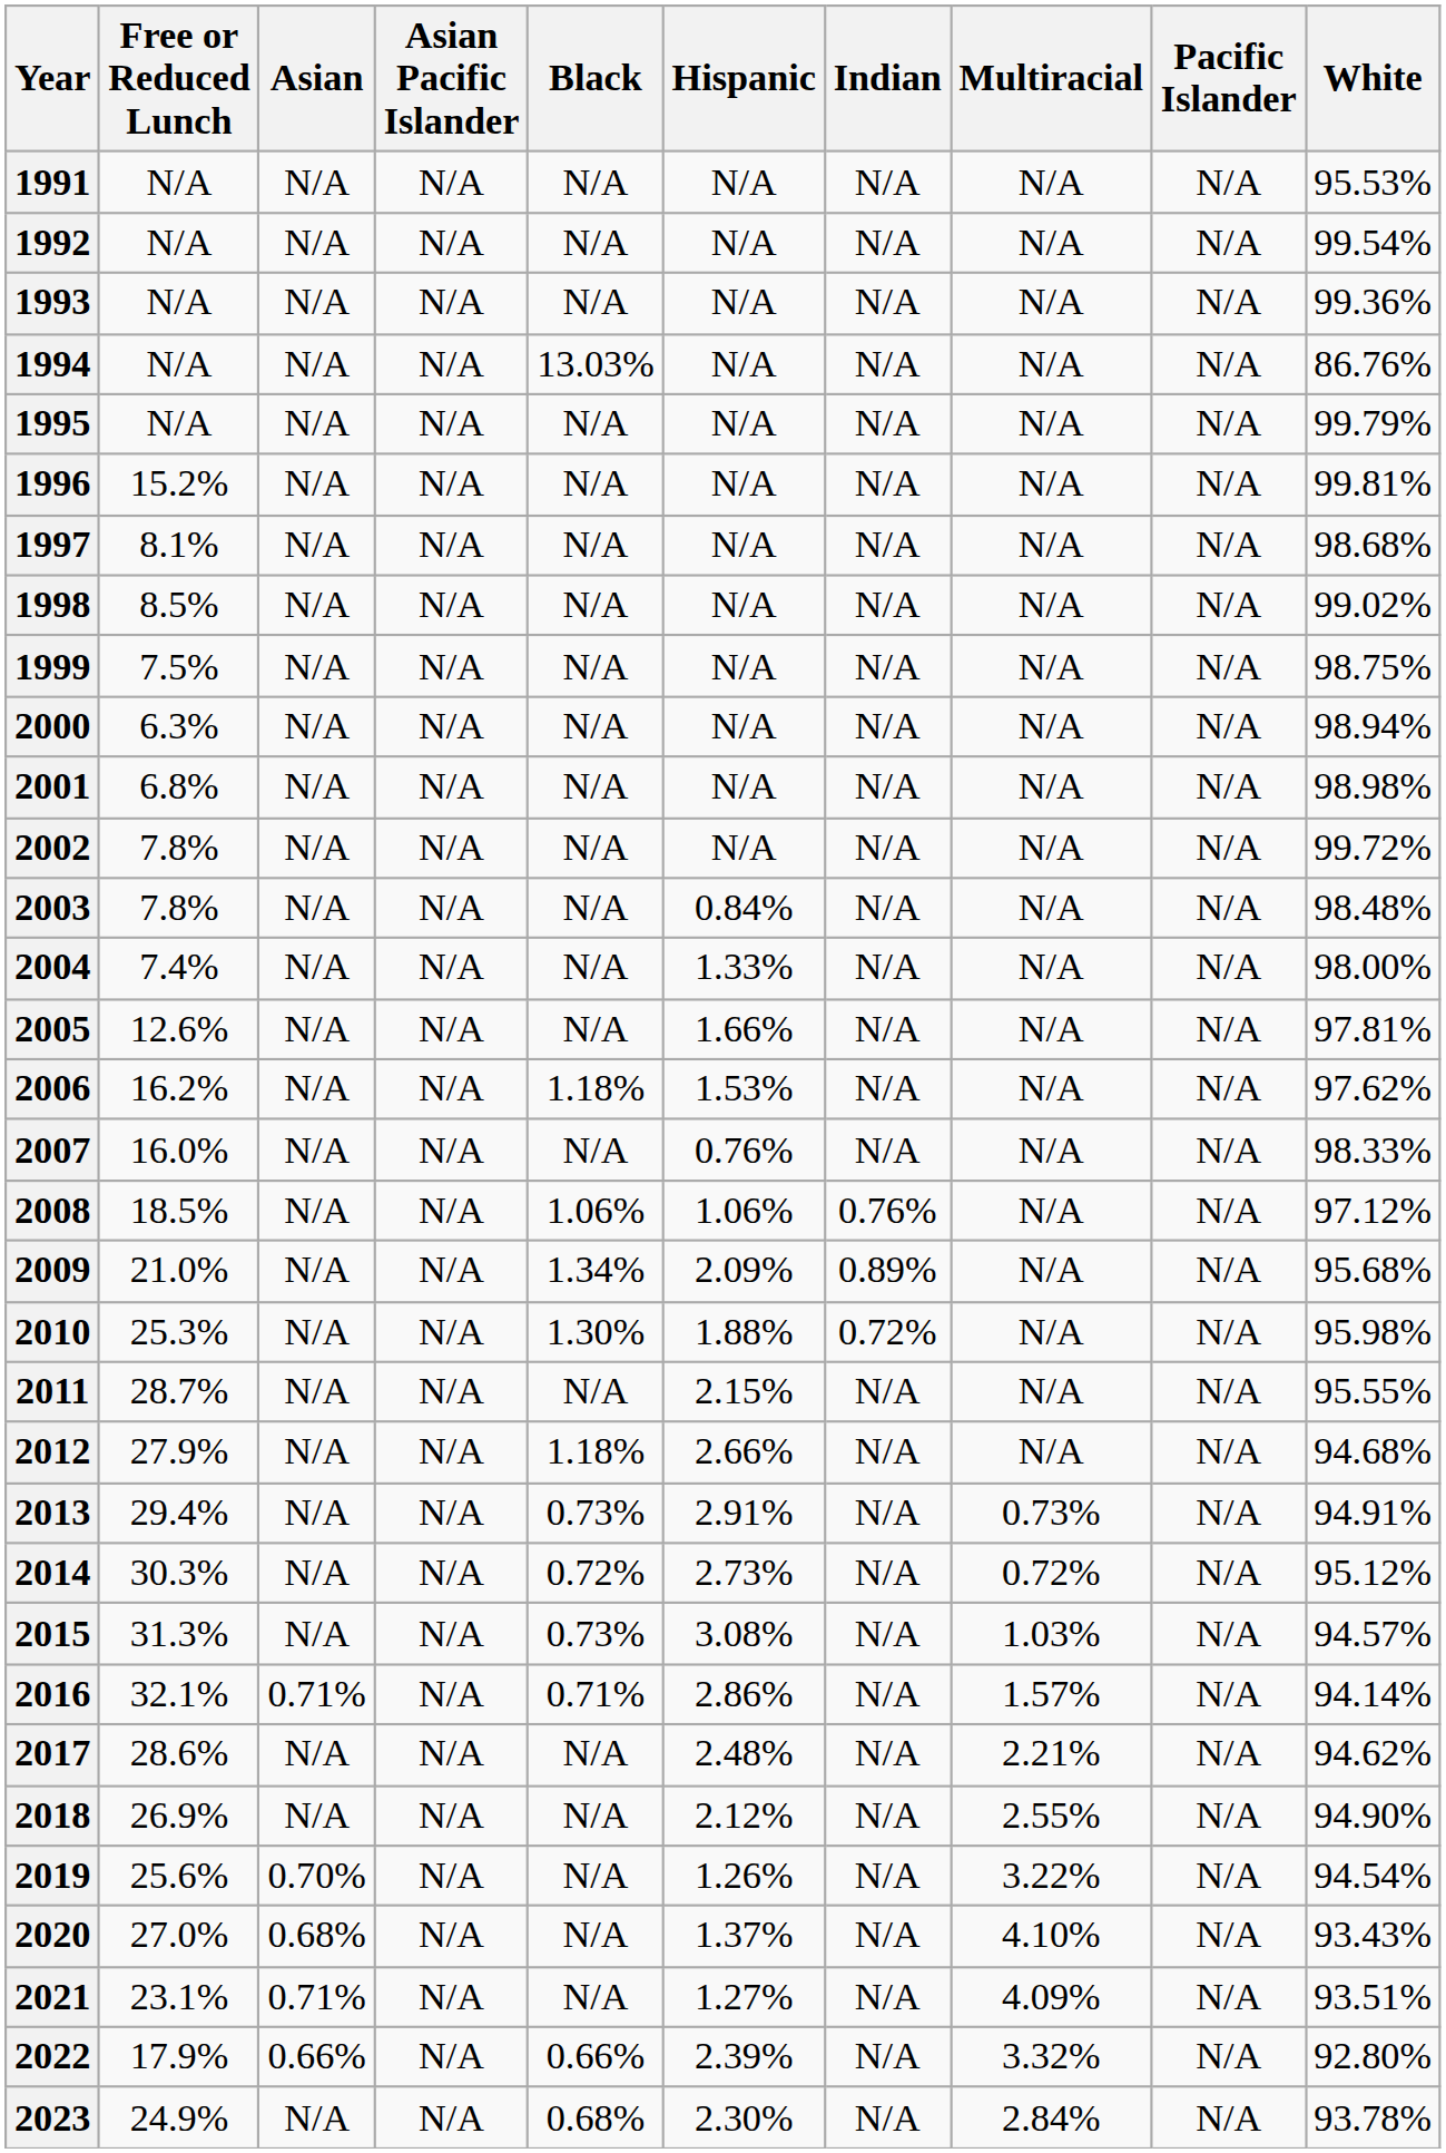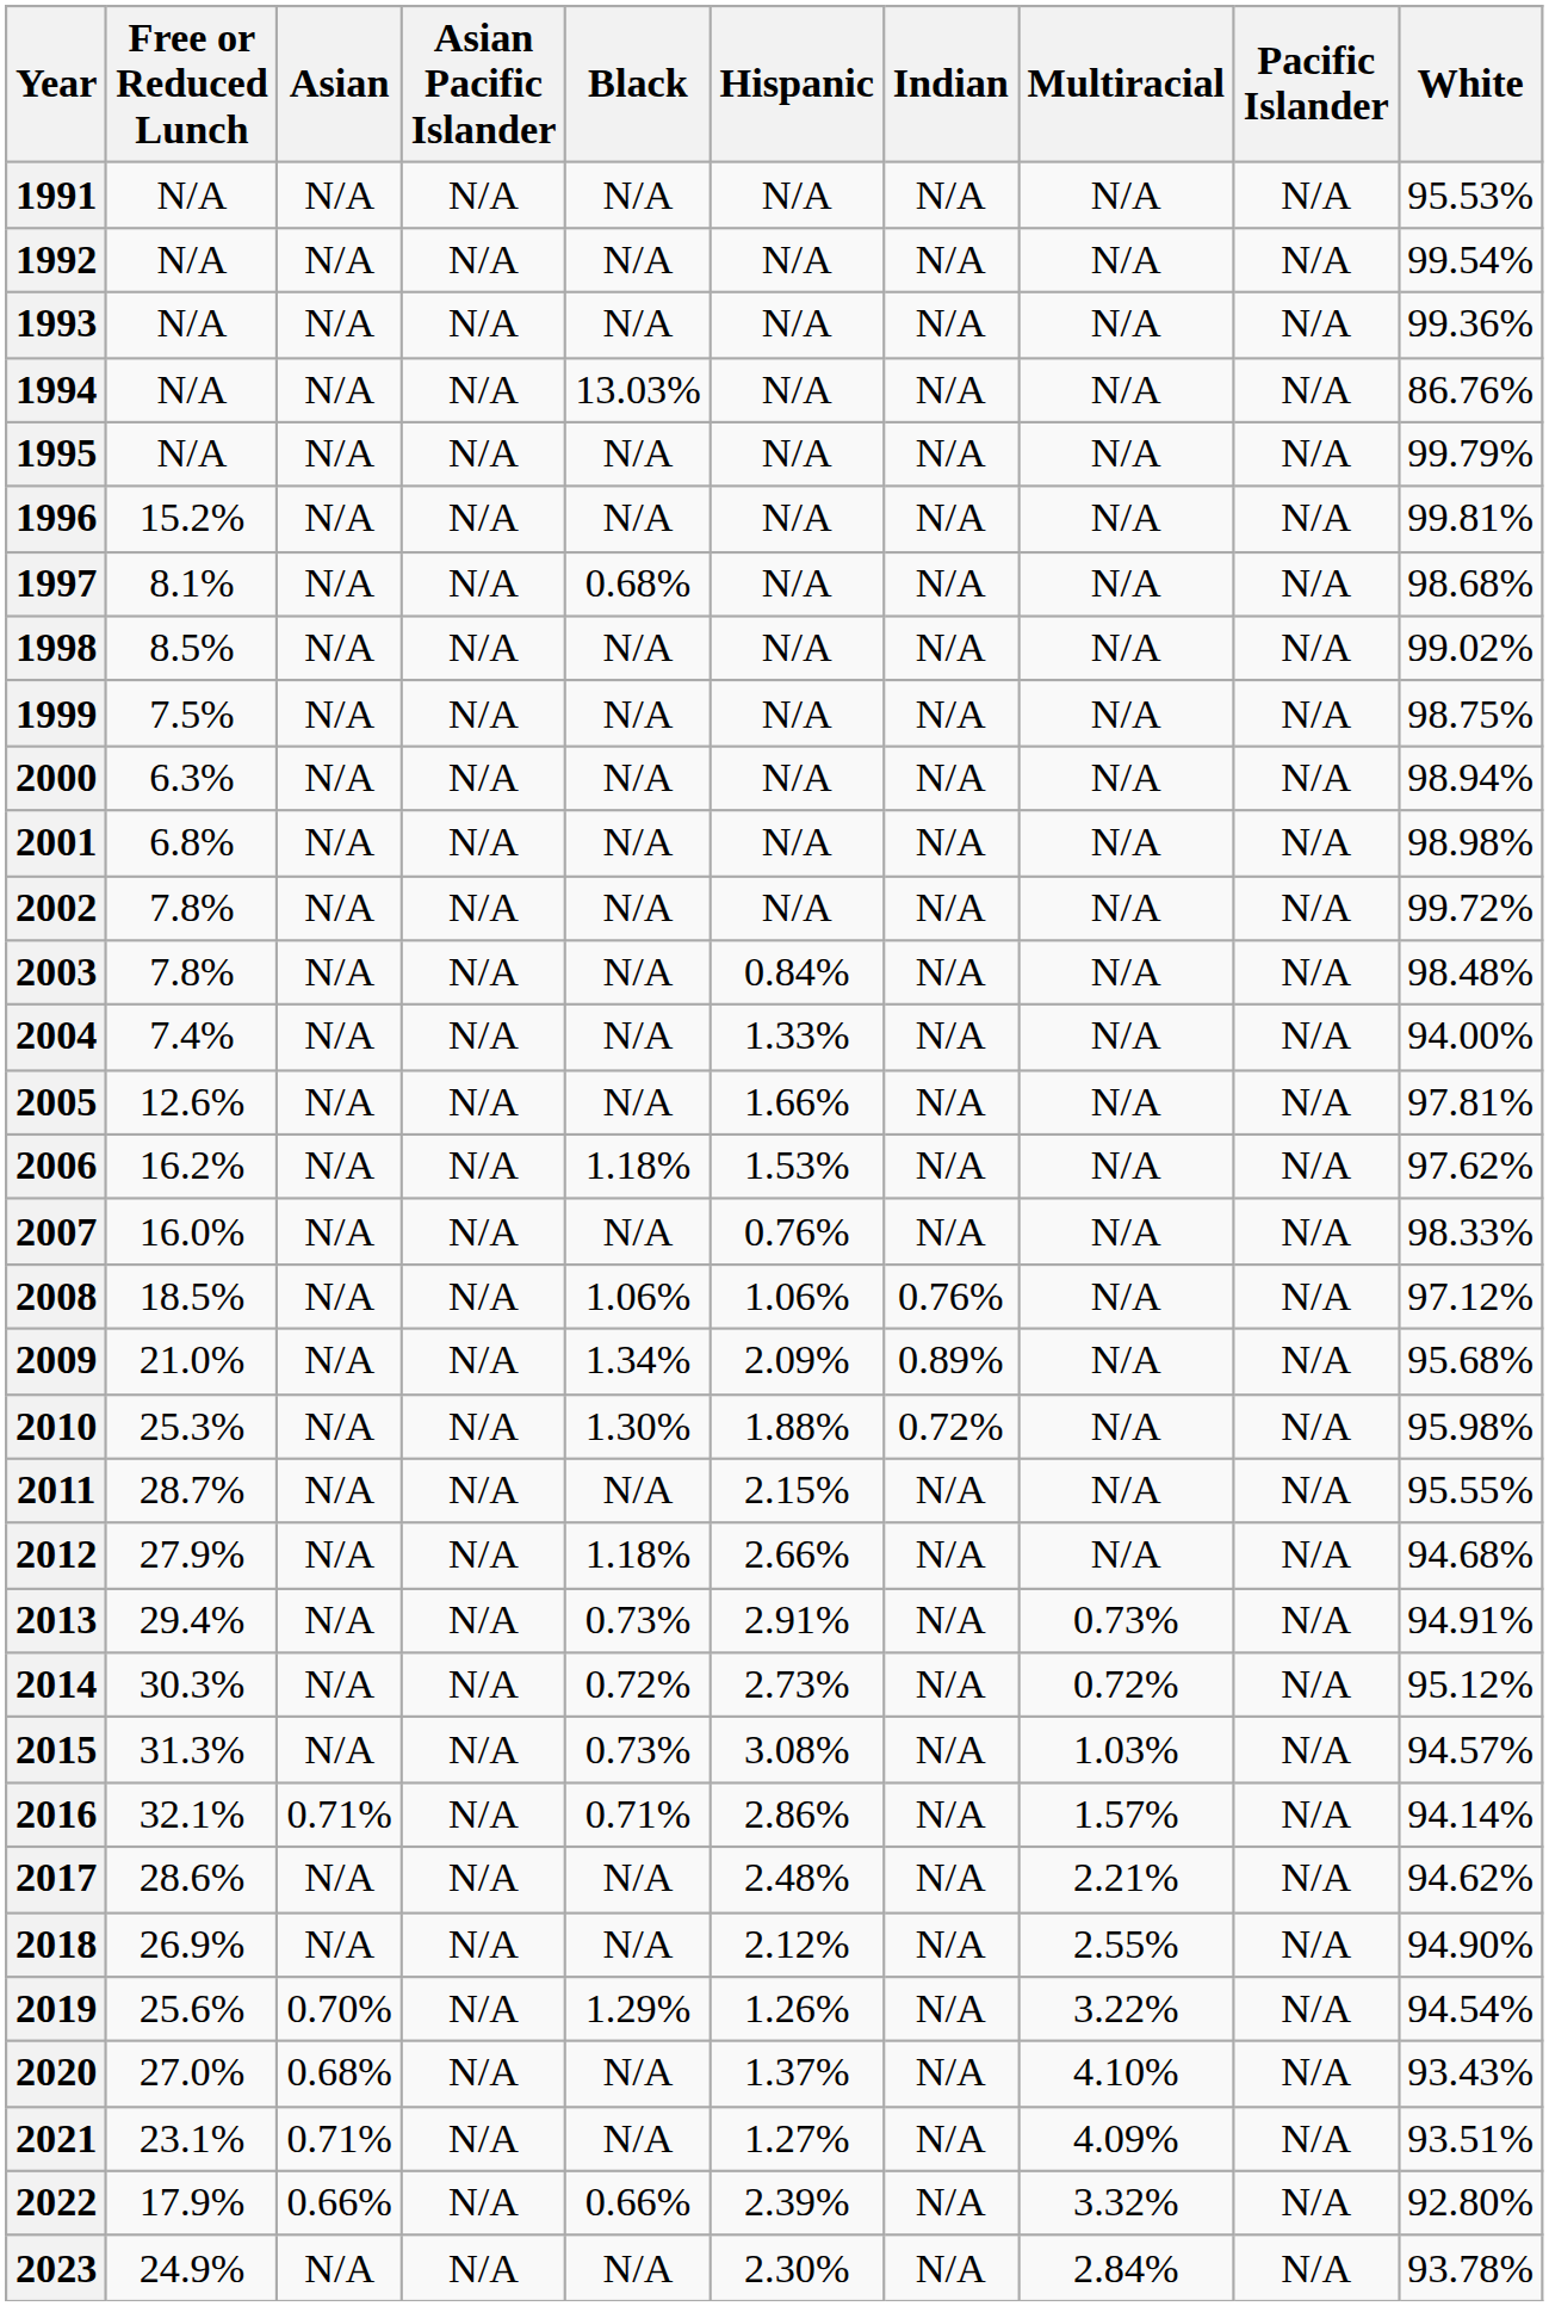 <table class="wikitable sortable mw-collapsible mw-collapsed" style="text-align: center; width: 60%;">
 <tr style="text-align: center;">
 <th scope=col>Year</th>
 <th scope=col>Free or Reduced Lunch</th>
 <th scope=col>Asian</th>
 <th scope=col>Asian Pacific Islander </th>
 <th scope=col>Black</th>
 <th scope=col>Hispanic</th>
 <th scope=col>Indian</th>
 <th scope=col>Multiracial</th>
 <th scope=col>Pacific Islander</th>
 <th scope=col>White</th>
 </tr>
 <tr style="text-align: center;">
 <th scope=row>1991</th>
 <td>N/A</td>
 <td>N/A</td>
 <td>N/A</td>
 <td>N/A</td>
 <td>N/A</td>
 <td>N/A</td>
 <td>N/A</td>
 <td>N/A</td>
 <td>95.53%</td>
 </tr>
 <tr style="text-align: center;">
 <th scope=row>1992</th>
 <td>N/A</td>
 <td>N/A</td>
 <td>N/A</td>
 <td>N/A</td>
 <td>N/A</td>
 <td>N/A</td>
 <td>N/A</td>
 <td>N/A</td>
 <td>99.54%</td>
 </tr>
 <tr style="text-align: center;">
 <th scope=row>1993</th>
 <td>N/A</td>
 <td>N/A</td>
 <td>N/A</td>
 <td>N/A</td>
 <td>N/A</td>
 <td>N/A</td>
 <td>N/A</td>
 <td>N/A</td>
 <td>99.36%</td>
 </tr>
 <tr style="text-align: center;">
 <th scope=row>1994</th>
 <td>N/A</td>
 <td>N/A</td>
 <td>N/A</td>
 <td>13.03%</td>
 <td>N/A</td>
 <td>N/A</td>
 <td>N/A</td>
 <td>N/A</td>
 <td>86.76%</td>
 </tr>
 <tr style="text-align: center;">
 <th scope=row>1995</th>
 <td>N/A</td>
 <td>N/A</td>
 <td>N/A</td>
 <td>N/A</td>
 <td>N/A</td>
 <td>N/A</td>
 <td>N/A</td>
 <td>N/A</td>
 <td>99.79%</td>
 </tr>
 <tr style="text-align: center;">
 <th scope=row>1996</th>
 <td>15.2%</td>
 <td>N/A</td>
 <td>N/A</td>
 <td>N/A</td>
 <td>N/A</td>
 <td>N/A</td>
 <td>N/A</td>
 <td>N/A</td>
 <td>99.81%</td>
 </tr>
 <tr style="text-align: center;">
 <th scope=row>1997</th>
 <td>8.1%</td>
 <td>N/A</td>
 <td>N/A</td>
-<td>N/A</td>
+<td>0.68%</td>
 <td>N/A</td>
 <td>N/A</td>
 <td>N/A</td>
 <td>N/A</td>
 <td>98.68%</td>
 </tr>
 <tr style="text-align: center;">
 <th scope=row>1998</th>
 <td>8.5%</td>
 <td>N/A</td>
 <td>N/A</td>
 <td>N/A</td>
 <td>N/A</td>
 <td>N/A</td>
 <td>N/A</td>
 <td>N/A</td>
 <td>99.02%</td>
 </tr>
 <tr style="text-align: center;">
 <th scope=row>1999</th>
 <td>7.5%</td>
 <td>N/A</td>
 <td>N/A</td>
 <td>N/A</td>
 <td>N/A</td>
 <td>N/A</td>
 <td>N/A</td>
 <td>N/A</td>
 <td>98.75%</td>
 </tr>
 <tr style="text-align: center;">
 <th scope=row>2000</th>
 <td>6.3%</td>
 <td>N/A</td>
 <td>N/A</td>
 <td>N/A</td>
 <td>N/A</td>
 <td>N/A</td>
 <td>N/A</td>
 <td>N/A</td>
 <td>98.94%</td>
 </tr>
 <tr style="text-align: center;">
 <th scope=row>2001</th>
 <td>6.8%</td>
 <td>N/A</td>
 <td>N/A</td>
 <td>N/A</td>
 <td>N/A</td>
 <td>N/A</td>
 <td>N/A</td>
 <td>N/A</td>
 <td>98.98%</td>
 </tr>
 <tr style="text-align: center;">
 <th scope=row>2002</th>
 <td>7.8%</td>
 <td>N/A</td>
 <td>N/A</td>
 <td>N/A</td>
 <td>N/A</td>
 <td>N/A</td>
 <td>N/A</td>
 <td>N/A</td>
 <td>99.72%</td>
 </tr>
 <tr style="text-align: center;">
 <th scope=row>2003</th>
 <td>7.8%</td>
 <td>N/A</td>
 <td>N/A</td>
 <td>N/A</td>
 <td>0.84%</td>
 <td>N/A</td>
 <td>N/A</td>
 <td>N/A</td>
 <td>98.48%</td>
 </tr>
 <tr style="text-align: center;">
 <th scope=row>2004</th>
 <td>7.4%</td>
 <td>N/A</td>
 <td>N/A</td>
 <td>N/A</td>
 <td>1.33%</td>
 <td>N/A</td>
 <td>N/A</td>
 <td>N/A</td>
-<td>98.00%</td>
+<td>94.00%</td>
 </tr>
 <tr style="text-align: center;">
 <th scope=row>2005</th>
 <td>12.6%</td>
 <td>N/A</td>
 <td>N/A</td>
 <td>N/A</td>
 <td>1.66%</td>
 <td>N/A</td>
 <td>N/A</td>
 <td>N/A</td>
 <td>97.81%</td>
 </tr>
 <tr style="text-align: center;">
 <th scope=row>2006</th>
 <td>16.2%</td>
 <td>N/A</td>
 <td>N/A</td>
 <td>1.18%</td>
 <td>1.53%</td>
 <td>N/A</td>
 <td>N/A</td>
 <td>N/A</td>
 <td>97.62%</td>
 </tr>
 <tr style="text-align: center;">
 <th scope=row>2007</th>
 <td>16.0%</td>
 <td>N/A</td>
 <td>N/A</td>
 <td>N/A</td>
 <td>0.76%</td>
 <td>N/A</td>
 <td>N/A</td>
 <td>N/A</td>
 <td>98.33%</td>
 </tr>
 <tr style="text-align: center;">
 <th scope=row>2008</th>
 <td>18.5%</td>
 <td>N/A</td>
 <td>N/A</td>
 <td>1.06%</td>
 <td>1.06%</td>
 <td>0.76%</td>
 <td>N/A</td>
 <td>N/A</td>
 <td>97.12%</td>
 </tr>
 <tr style="text-align: center;">
 <th scope=row>2009</th>
 <td>21.0%</td>
 <td>N/A</td>
 <td>N/A</td>
 <td>1.34%</td>
 <td>2.09%</td>
 <td>0.89%</td>
 <td>N/A</td>
 <td>N/A</td>
 <td>95.68%</td>
 </tr>
 <tr style="text-align: center;">
 <th scope=row>2010</th>
 <td>25.3%</td>
 <td>N/A</td>
 <td>N/A</td>
 <td>1.30%</td>
 <td>1.88%</td>
 <td>0.72%</td>
 <td>N/A</td>
 <td>N/A</td>
 <td>95.98%</td>
 </tr>
 <tr style="text-align: center;">
 <th scope=row>2011</th>
 <td>28.7%</td>
 <td>N/A</td>
 <td>N/A</td>
 <td>N/A</td>
 <td>2.15%</td>
 <td>N/A</td>
 <td>N/A</td>
 <td>N/A</td>
 <td>95.55%</td>
 </tr>
 <tr style="text-align: center;">
 <th scope=row>2012</th>
 <td>27.9%</td>
 <td>N/A</td>
 <td>N/A</td>
 <td>1.18%</td>
 <td>2.66%</td>
 <td>N/A</td>
 <td>N/A</td>
 <td>N/A</td>
 <td>94.68%</td>
 </tr>
 <tr style="text-align: center;">
 <th scope=row>2013</th>
 <td>29.4%</td>
 <td>N/A</td>
 <td>N/A</td>
 <td>0.73%</td>
 <td>2.91%</td>
 <td>N/A</td>
 <td>0.73%</td>
 <td>N/A</td>
 <td>94.91%</td>
 </tr>
 <tr style="text-align: center;">
 <th scope=row>2014</th>
 <td>30.3%</td>
 <td>N/A</td>
 <td>N/A</td>
 <td>0.72%</td>
 <td>2.73%</td>
 <td>N/A</td>
 <td>0.72%</td>
 <td>N/A</td>
 <td>95.12%</td>
 </tr>
 <tr style="text-align: center;">
 <th scope=row>2015</th>
 <td>31.3%</td>
 <td>N/A</td>
 <td>N/A</td>
 <td>0.73%</td>
 <td>3.08%</td>
 <td>N/A</td>
 <td>1.03%</td>
 <td>N/A</td>
 <td>94.57%</td>
 </tr>
 <tr style="text-align: center;">
 <th scope=row>2016</th>
 <td>32.1%</td>
 <td>0.71%</td>
 <td>N/A</td>
 <td>0.71%</td>
 <td>2.86%</td>
 <td>N/A</td>
 <td>1.57%</td>
 <td>N/A</td>
 <td>94.14%</td>
 </tr>
 <tr style="text-align: center;">
 <th scope=row>2017</th>
 <td>28.6%</td>
 <td>N/A</td>
 <td>N/A</td>
 <td>N/A</td>
 <td>2.48%</td>
 <td>N/A</td>
 <td>2.21%</td>
 <td>N/A</td>
 <td>94.62%</td>
 </tr>
 <tr style="text-align: center;">
 <th scope=row>2018</th>
 <td>26.9%</td>
 <td>N/A</td>
 <td>N/A</td>
 <td>N/A</td>
 <td>2.12%</td>
 <td>N/A</td>
 <td>2.55%</td>
 <td>N/A</td>
 <td>94.90%</td>
 </tr>
 <tr style="text-align: center;">
 <th scope=row>2019</th>
 <td>25.6%</td>
 <td>0.70%</td>
 <td>N/A</td>
-<td>N/A</td>
+<td>1.29%</td>
 <td>1.26%</td>
 <td>N/A</td>
 <td>3.22%</td>
 <td>N/A</td>
 <td>94.54%</td>
 </tr>
 <tr style="text-align: center;">
 <th scope=row>2020</th>
 <td>27.0%</td>
 <td>0.68%</td>
 <td>N/A</td>
 <td>N/A</td>
 <td>1.37%</td>
 <td>N/A</td>
 <td>4.10%</td>
 <td>N/A</td>
 <td>93.43%</td>
 </tr>
 <tr style="text-align: center;">
 <th scope=row>2021</th>
 <td>23.1%</td>
 <td>0.71%</td>
 <td>N/A</td>
 <td>N/A</td>
 <td>1.27%</td>
 <td>N/A</td>
 <td>4.09%</td>
 <td>N/A</td>
 <td>93.51%</td>
 </tr>
 <tr style="text-align: center;">
 <th scope=row>2022</th>
 <td>17.9%</td>
 <td>0.66%</td>
 <td>N/A</td>
 <td>0.66%</td>
 <td>2.39%</td>
 <td>N/A</td>
 <td>3.32%</td>
 <td>N/A</td>
 <td>92.80%</td>
 </tr>
 <tr style="text-align: center;">
 <th scope=row>2023</th>
 <td>24.9%</td>
 <td>N/A</td>
 <td>N/A</td>
-<td>0.68%</td>
+<td>N/A</td>
 <td>2.30%</td>
 <td>N/A</td>
 <td>2.84%</td>
 <td>N/A</td>
 <td>93.78%</td>
 </tr>
 </table>
